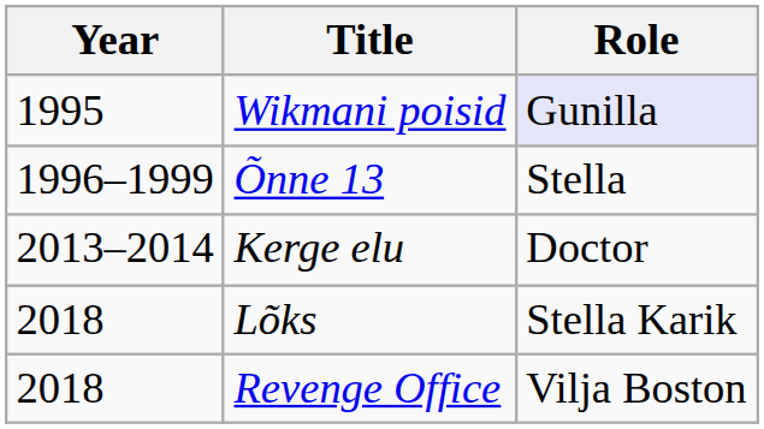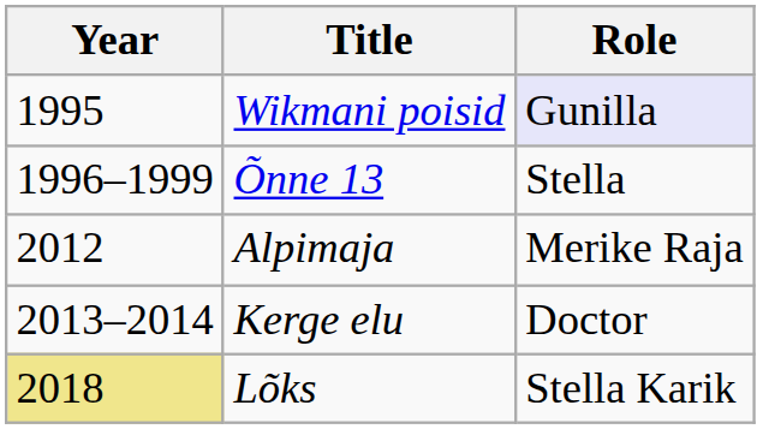 <table class="wikitable sortable">
 <tr>
 <th>Year</th>
 <th>Title</th>
 <th>Role</th>
 </tr>
 <tr>
 <td>1995</td>
 <td><em><a href='#'>Wikmani poisid</a></em></td>
 <td style="background: lavender;">Gunilla</td>
 </tr>
 <tr>
 <td>1996–1999</td>
 <td><em><a href='#'>Õnne 13</a></em></td>
 <td>Stella</td>
 </tr>
 <tr>
+<td>2012</td>
+<td><em>Alpimaja</em></td>
+<td>Merike Raja</td>
+</tr>
+<tr>
 <td>2013–2014</td>
 <td><em>Kerge elu</em></td>
 <td>Doctor</td>
 </tr>
 <tr>
-<td>2018</td>
+<td style="background: khaki;">2018</td>
 <td><em>Lõks</em></td>
 <td>Stella Karik</td>
 </tr>
-<tr>
-<td>2018</td>
-<td><em><a href='#'>Revenge Office</a></em></td>
-<td>Vilja Boston</td>
-</tr>
 </table>
